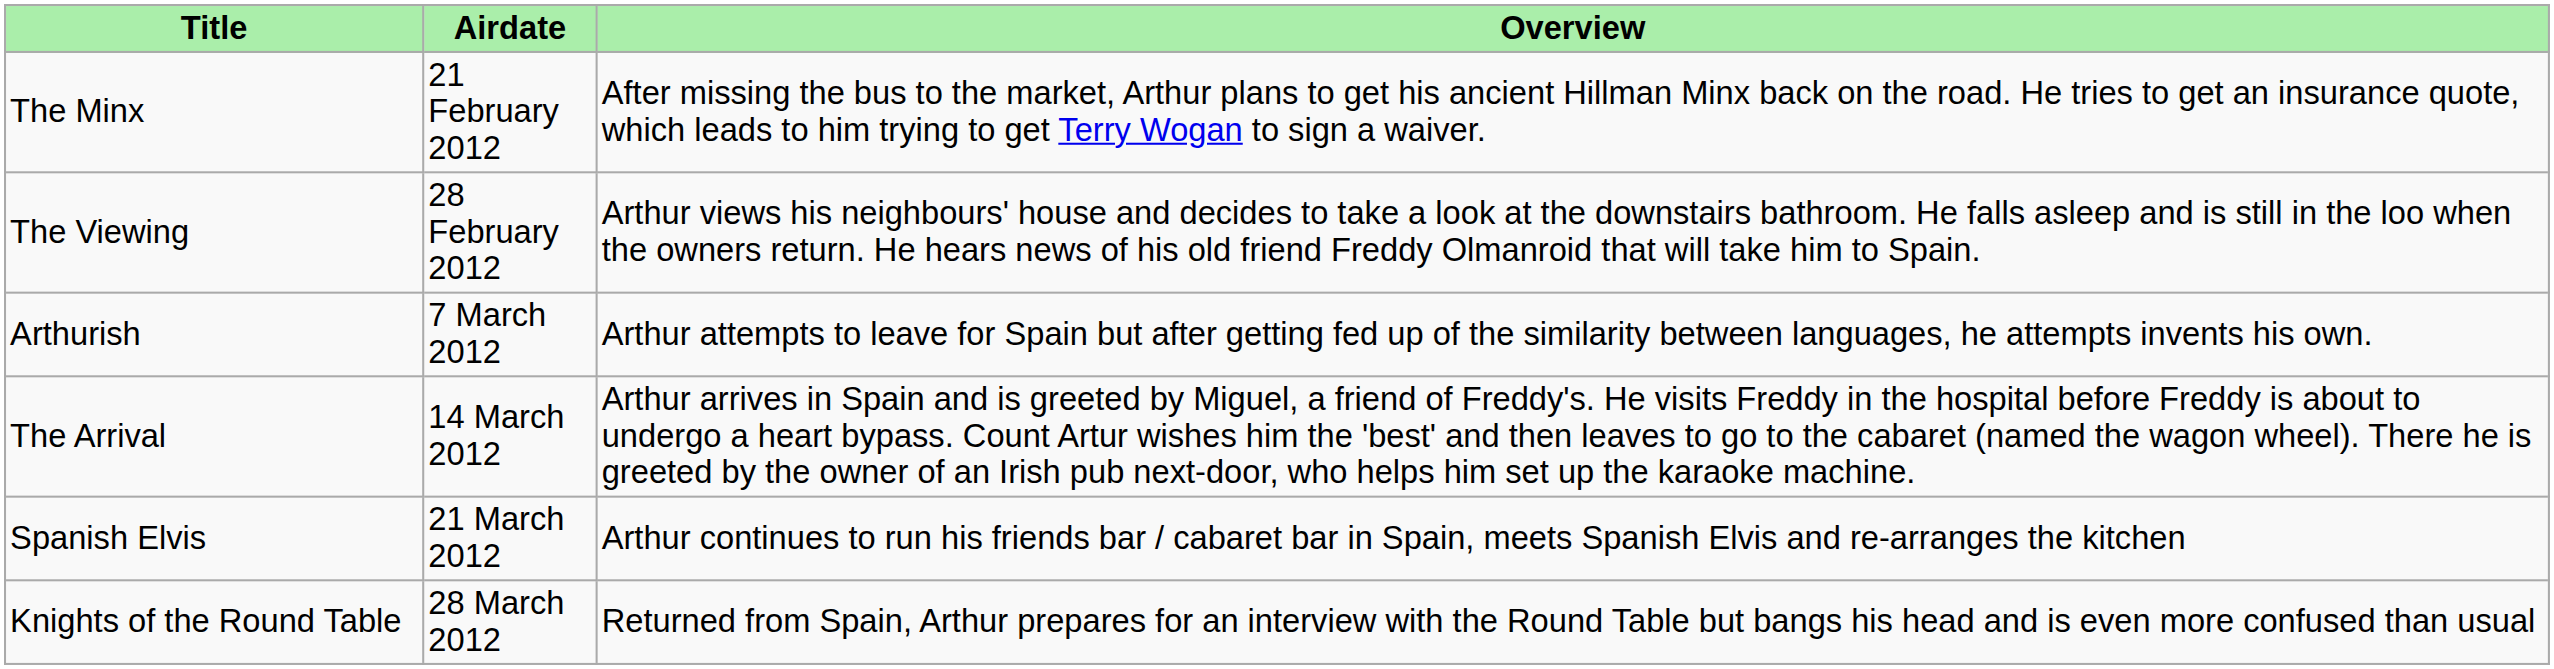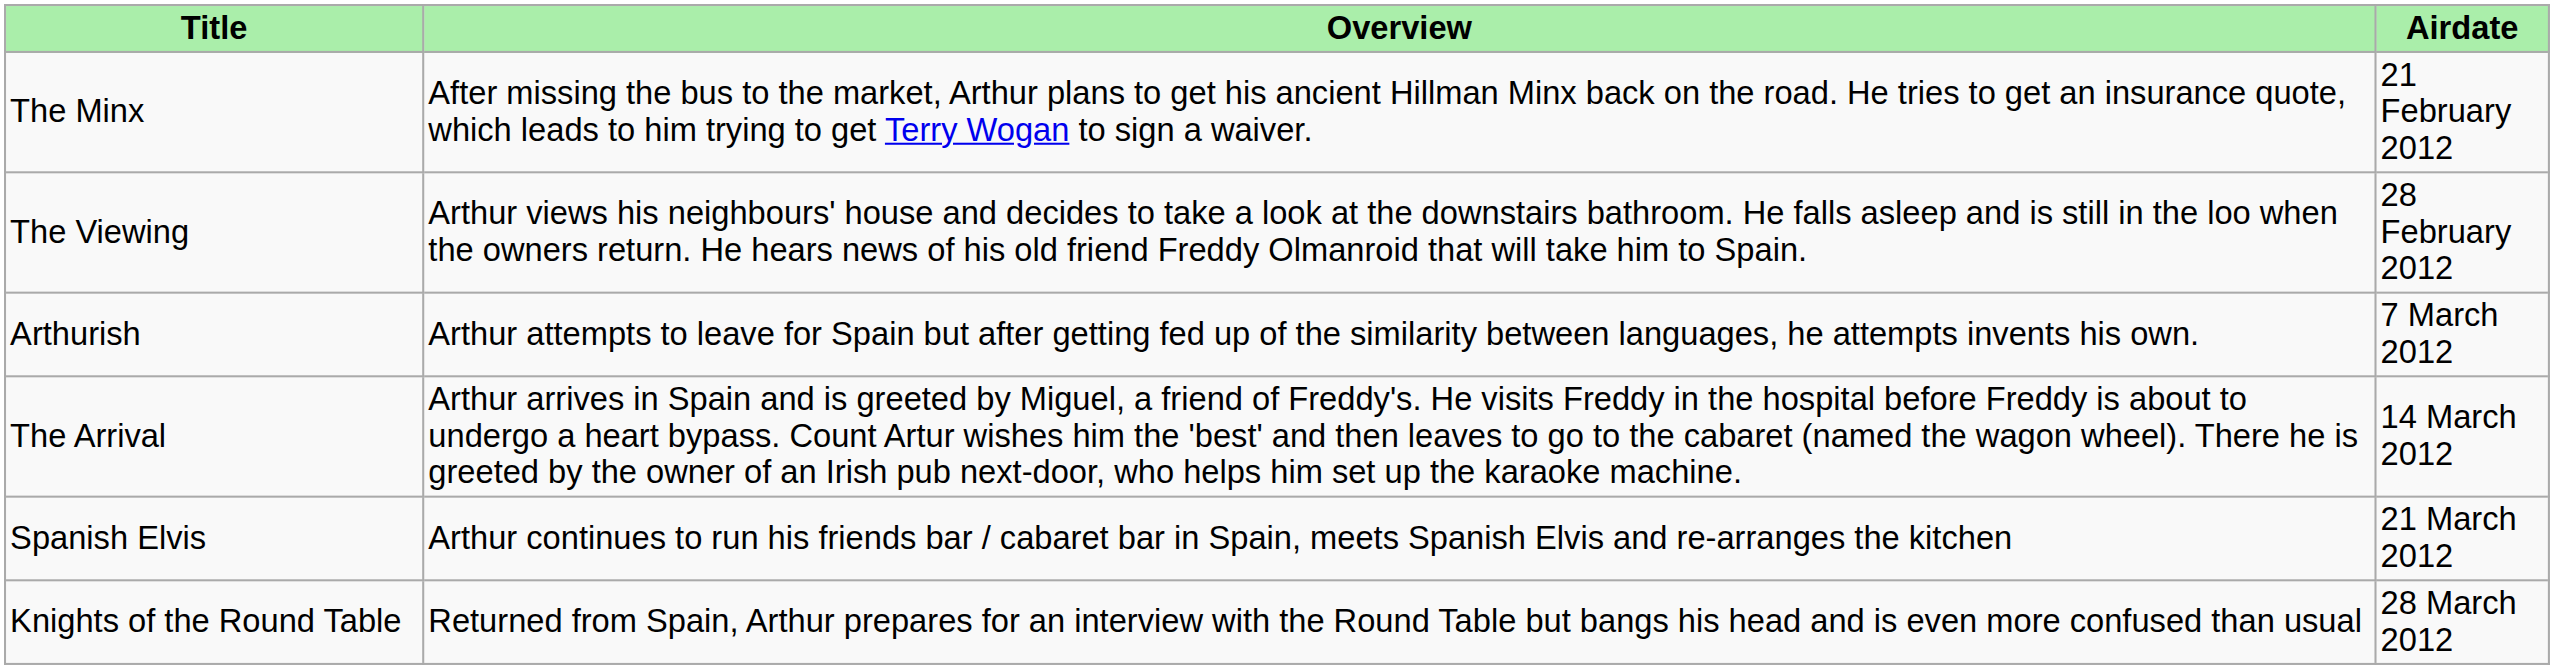 <table border="2" cellpadding="2" cellspacing="0" style="margin: 0 1em 0 0; background: #f9f9f9; border: 1px #aaa solid; border-collapse: collapse; font-size: 100%;">
 <tr style="background:#aaeeaa">
 <th width="200px">Title</th>
+<th>Overview</th>
 <th width="80px">Airdate</th>
-<th>Overview</th>
 </tr>
 <tr>
 <td>The Minx</td>
+<td>After missing the bus to the market, Arthur plans to get his ancient Hillman Minx back on the road. He tries to get an insurance quote, which leads to him trying to get <a href='#'>Terry Wogan</a> to sign a waiver.</td>
 <td>21 February 2012</td>
-<td>After missing the bus to the market, Arthur plans to get his ancient Hillman Minx back on the road. He tries to get an insurance quote, which leads to him trying to get <a href='#'>Terry Wogan</a> to sign a waiver.</td>
 </tr>
 <tr>
 <td>The Viewing</td>
+<td>Arthur views his neighbours' house and decides to take a look at the downstairs bathroom. He falls asleep and is still in the loo when the owners return.  He hears news of his old friend Freddy Olmanroid that will take him to Spain.</td>
 <td>28 February 2012</td>
-<td>Arthur views his neighbours' house and decides to take a look at the downstairs bathroom. He falls asleep and is still in the loo when the owners return.  He hears news of his old friend Freddy Olmanroid that will take him to Spain.</td>
 </tr>
 <tr>
 <td>Arthurish</td>
+<td>Arthur attempts to leave for Spain but after getting fed up of the similarity between languages, he attempts invents his own.</td>
 <td>7 March 2012</td>
-<td>Arthur attempts to leave for Spain but after getting fed up of the similarity between languages, he attempts invents his own.</td>
 </tr>
 <tr>
 <td>The Arrival</td>
+<td>Arthur arrives in Spain and is greeted by Miguel, a friend of Freddy's. He visits Freddy in the hospital before Freddy is about to undergo a heart bypass. Count Artur wishes him the 'best' and then leaves to go to the cabaret (named the wagon wheel). There he is greeted by the owner of an Irish pub next-door, who helps him set up the karaoke machine.</td>
 <td>14 March 2012</td>
-<td>Arthur arrives in Spain and is greeted by Miguel, a friend of Freddy's. He visits Freddy in the hospital before Freddy is about to undergo a heart bypass. Count Artur wishes him the 'best' and then leaves to go to the cabaret (named the wagon wheel). There he is greeted by the owner of an Irish pub next-door, who helps him set up the karaoke machine.</td>
 </tr>
 <tr>
 <td>Spanish Elvis</td>
+<td>Arthur continues to run his friends bar / cabaret bar in Spain, meets Spanish Elvis and re-arranges the kitchen</td>
 <td>21 March 2012</td>
-<td>Arthur continues to run his friends bar / cabaret bar in Spain, meets Spanish Elvis and re-arranges the kitchen</td>
 </tr>
 <tr>
 <td>Knights of the Round Table</td>
+<td>Returned from Spain, Arthur prepares for an interview with the Round Table but bangs his head and is even more confused than usual</td>
 <td>28 March 2012</td>
-<td>Returned from Spain, Arthur prepares for an interview with the Round Table but bangs his head and is even more confused than usual</td>
 </tr>
 </table>
